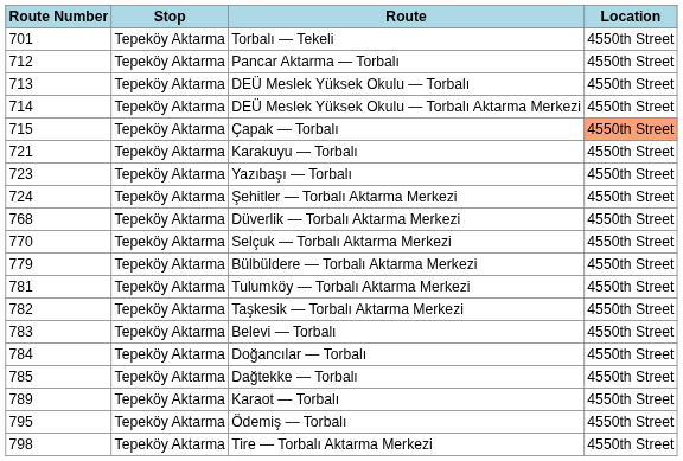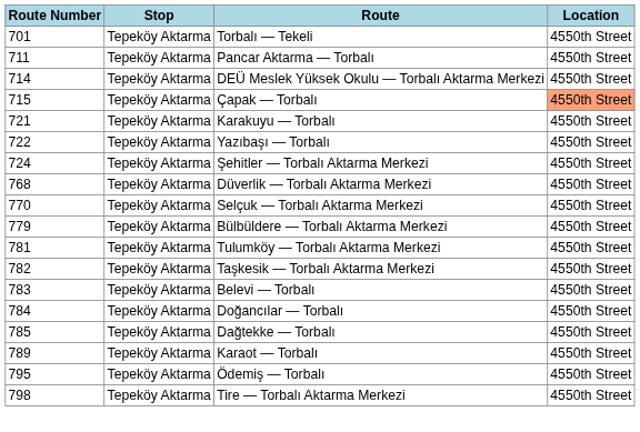 <table class="toccolours" border="1" cellpadding="3" style="border-collapse:collapse; margin:1em auto;">
 <tr style="background:lightblue;">
 <th>Route Number</th>
 <th>Stop</th>
 <th>Route</th>
 <th>Location</th>
 </tr>
 <tr>
 <td>701</td>
 <td>Tepeköy Aktarma</td>
 <td>Torbalı — Tekeli</td>
 <td>4550th Street</td>
 </tr>
 <tr>
-<td>712</td>
+<td>711</td>
 <td>Tepeköy Aktarma</td>
 <td>Pancar Aktarma — Torbalı</td>
-<td>4550th Street</td>
-</tr>
-<tr>
-<td>713</td>
-<td>Tepeköy Aktarma</td>
-<td>DEÜ Meslek Yüksek Okulu — Torbalı</td>
 <td>4550th Street</td>
 </tr>
 <tr>
 <td>714</td>
 <td>Tepeköy Aktarma</td>
 <td>DEÜ Meslek Yüksek Okulu — Torbalı Aktarma Merkezi</td>
 <td>4550th Street</td>
 </tr>
 <tr>
 <td>715</td>
 <td>Tepeköy Aktarma</td>
 <td>Çapak — Torbalı</td>
 <td style="background: lightsalmon;">4550th Street</td>
 </tr>
 <tr>
 <td>721</td>
 <td>Tepeköy Aktarma</td>
 <td>Karakuyu — Torbalı</td>
 <td>4550th Street</td>
 </tr>
 <tr>
-<td>723</td>
+<td>722</td>
 <td>Tepeköy Aktarma</td>
 <td>Yazıbaşı — Torbalı</td>
 <td>4550th Street</td>
 </tr>
 <tr>
 <td>724</td>
 <td>Tepeköy Aktarma</td>
 <td>Şehitler — Torbalı Aktarma Merkezi</td>
 <td>4550th Street</td>
 </tr>
 <tr>
 <td>768</td>
 <td>Tepeköy Aktarma</td>
 <td>Düverlik — Torbalı Aktarma Merkezi</td>
 <td>4550th Street</td>
 </tr>
 <tr>
 <td>770</td>
 <td>Tepeköy Aktarma</td>
 <td>Selçuk — Torbalı Aktarma Merkezi</td>
 <td>4550th Street</td>
 </tr>
 <tr>
 <td>779</td>
 <td>Tepeköy Aktarma</td>
 <td>Bülbüldere — Torbalı Aktarma Merkezi</td>
 <td>4550th Street</td>
 </tr>
 <tr>
 <td>781</td>
 <td>Tepeköy Aktarma</td>
 <td>Tulumköy — Torbalı Aktarma Merkezi</td>
 <td>4550th Street</td>
 </tr>
 <tr>
 <td>782</td>
 <td>Tepeköy Aktarma</td>
 <td>Taşkesik — Torbalı Aktarma Merkezi</td>
 <td>4550th Street</td>
 </tr>
 <tr>
 <td>783</td>
 <td>Tepeköy Aktarma</td>
 <td>Belevi — Torbalı</td>
 <td>4550th Street</td>
 </tr>
 <tr>
 <td>784</td>
 <td>Tepeköy Aktarma</td>
 <td>Doğancılar — Torbalı</td>
 <td>4550th Street</td>
 </tr>
 <tr>
 <td>785</td>
 <td>Tepeköy Aktarma</td>
 <td>Dağtekke — Torbalı</td>
 <td>4550th Street</td>
 </tr>
 <tr>
 <td>789</td>
 <td>Tepeköy Aktarma</td>
 <td>Karaot — Torbalı</td>
 <td>4550th Street</td>
 </tr>
 <tr>
 <td>795</td>
 <td>Tepeköy Aktarma</td>
 <td>Ödemiş — Torbalı</td>
 <td>4550th Street</td>
 </tr>
 <tr>
 <td>798</td>
 <td>Tepeköy Aktarma</td>
 <td>Tire — Torbalı Aktarma Merkezi</td>
 <td>4550th Street</td>
 </tr>
 </table>
